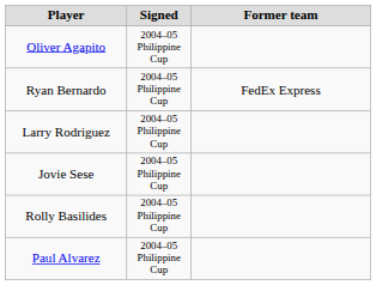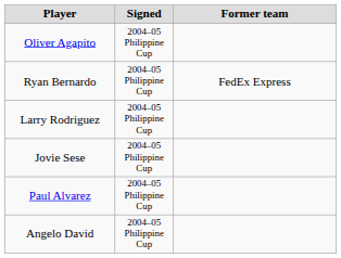 <table class="wikitable" style="text-align: center">
 <tr align="center" bgcolor="#dddddd">
 <td style="width:140px"><strong>Player</strong></td>
 <td style="width:70px"><strong>Signed</strong></td>
 <td style="width:210px"><strong>Former team</strong></td>
 </tr>
 <tr style="height:40px">
 <td><a href='#'>Oliver Agapito</a></td>
 <td style="font-size: 80%">2004–05 Philippine Cup</td>
 <td></td>
 </tr>
 <tr style="height:40px">
 <td>Ryan Bernardo</td>
 <td style="font-size: 80%">2004–05 Philippine Cup</td>
 <td>FedEx Express</td>
 </tr>
 <tr style="height:40px">
 <td>Larry Rodriguez</td>
 <td style="font-size: 80%">2004–05 Philippine Cup</td>
 <td></td>
 </tr>
 <tr style="height:40px">
 <td>Jovie Sese</td>
 <td style="font-size: 80%">2004–05 Philippine Cup</td>
 <td></td>
 </tr>
 <tr style="height:40px">
-<td>Rolly Basilides</td>
+<td><a href='#'>Paul Alvarez</a></td>
 <td style="font-size: 80%">2004–05 Philippine Cup</td>
 <td></td>
 </tr>
 <tr style="height:40px">
-<td><a href='#'>Paul Alvarez</a></td>
+<td>Angelo David</td>
 <td style="font-size: 80%">2004–05 Philippine Cup</td>
 <td></td>
 </tr>
 </table>
